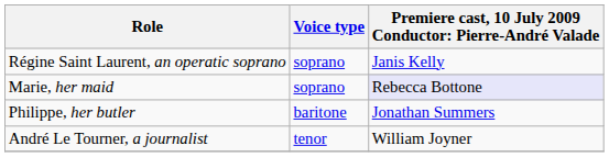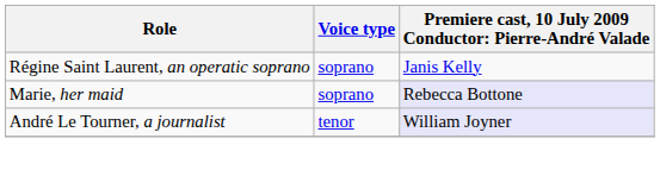 <table class="wikitable">
 <tr>
 <th>Role</th>
 <th><a href='#'>Voice type</a></th>
 <th>Premiere cast, 10 July 2009<br>Conductor: Pierre-André Valade</th>
 </tr>
 <tr>
 <td>Régine Saint Laurent, <em>an operatic soprano</em></td>
 <td><a href='#'>soprano</a></td>
 <td><a href='#'>Janis Kelly</a></td>
 </tr>
 <tr>
 <td>Marie, <em>her maid</em></td>
 <td><a href='#'>soprano</a></td>
 <td style="background: lavender;">Rebecca Bottone</td>
 </tr>
 <tr>
-<td>Philippe, <em>her butler</em></td>
-<td><a href='#'>baritone</a></td>
-<td><a href='#'>Jonathan Summers</a></td>
-</tr>
-<tr>
 <td>André Le Tourner, <em>a journalist</em></td>
 <td><a href='#'>tenor</a></td>
-<td>William Joyner</td>
+<td style="background: lavender;">William Joyner</td>
 </tr>
 <tr>
 </tr>
 </table>
